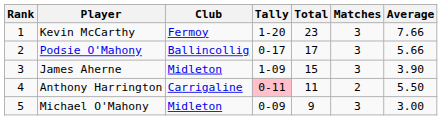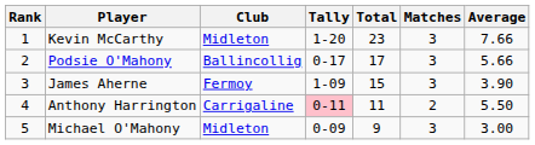 <table class="wikitable">
 <tr>
 <th>Rank</th>
 <th>Player</th>
 <th>Club</th>
 <th>Tally</th>
 <th>Total</th>
 <th>Matches</th>
 <th>Average</th>
 </tr>
 <tr>
 <td rowspan="1" style="text-align:center;">1</td>
 <td>Kevin McCarthy</td>
-<td><a href='#'>Fermoy</a></td>
+<td><a href='#'>Midleton</a></td>
 <td align=center>1-20</td>
 <td align=center>23</td>
 <td align=center>3</td>
 <td align=center>7.66</td>
 </tr>
 <tr>
 <td rowspan="1" style="text-align:center;">2</td>
 <td><a href='#'>Podsie O'Mahony</a></td>
 <td><a href='#'>Ballincollig</a></td>
 <td align=center>0-17</td>
 <td align=center>17</td>
 <td align=center>3</td>
 <td align=center>5.66</td>
 </tr>
 <tr>
 <td rowspan="1" style="text-align:center;">3</td>
 <td>James Aherne</td>
-<td><a href='#'>Midleton</a></td>
+<td><a href='#'>Fermoy</a></td>
 <td align=center>1-09</td>
 <td align=center>15</td>
 <td align=center>3</td>
 <td align=center>3.90</td>
 </tr>
 <tr>
 <td rowspan="1" style="text-align:center;">4</td>
 <td>Anthony Harrington</td>
 <td><a href='#'>Carrigaline</a></td>
 <td align=center style="background: pink;">0-11</td>
 <td align=center>11</td>
 <td align=center>2</td>
 <td align=center>5.50</td>
 </tr>
 <tr>
 <td rowspan="1" style="text-align:center;">5</td>
 <td>Michael O'Mahony</td>
 <td><a href='#'>Midleton</a></td>
 <td align=center>0-09</td>
 <td align=center>9</td>
 <td align=center>3</td>
 <td align=center>3.00</td>
 </tr>
 </table>
